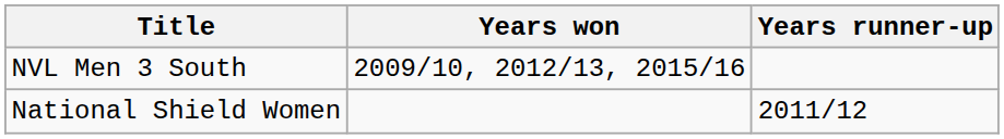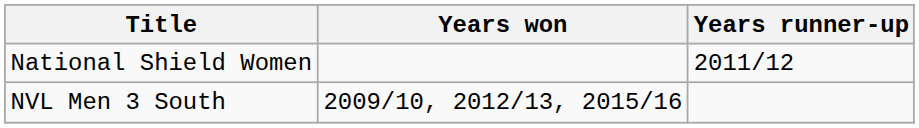 <table class="wikitable">
 <tr>
 <th>Title</th>
 <th>Years won</th>
 <th>Years runner-up</th>
 </tr>
 <tr>
+<td>National Shield Women</td>
+<td></td>
+<td>2011/12</td>
+</tr>
+<tr>
 <td>NVL Men 3 South</td>
 <td>2009/10, 2012/13, 2015/16</td>
 <td></td>
 </tr>
-<tr>
-<td>National Shield Women</td>
-<td></td>
-<td>2011/12</td>
-</tr>
 </table>
